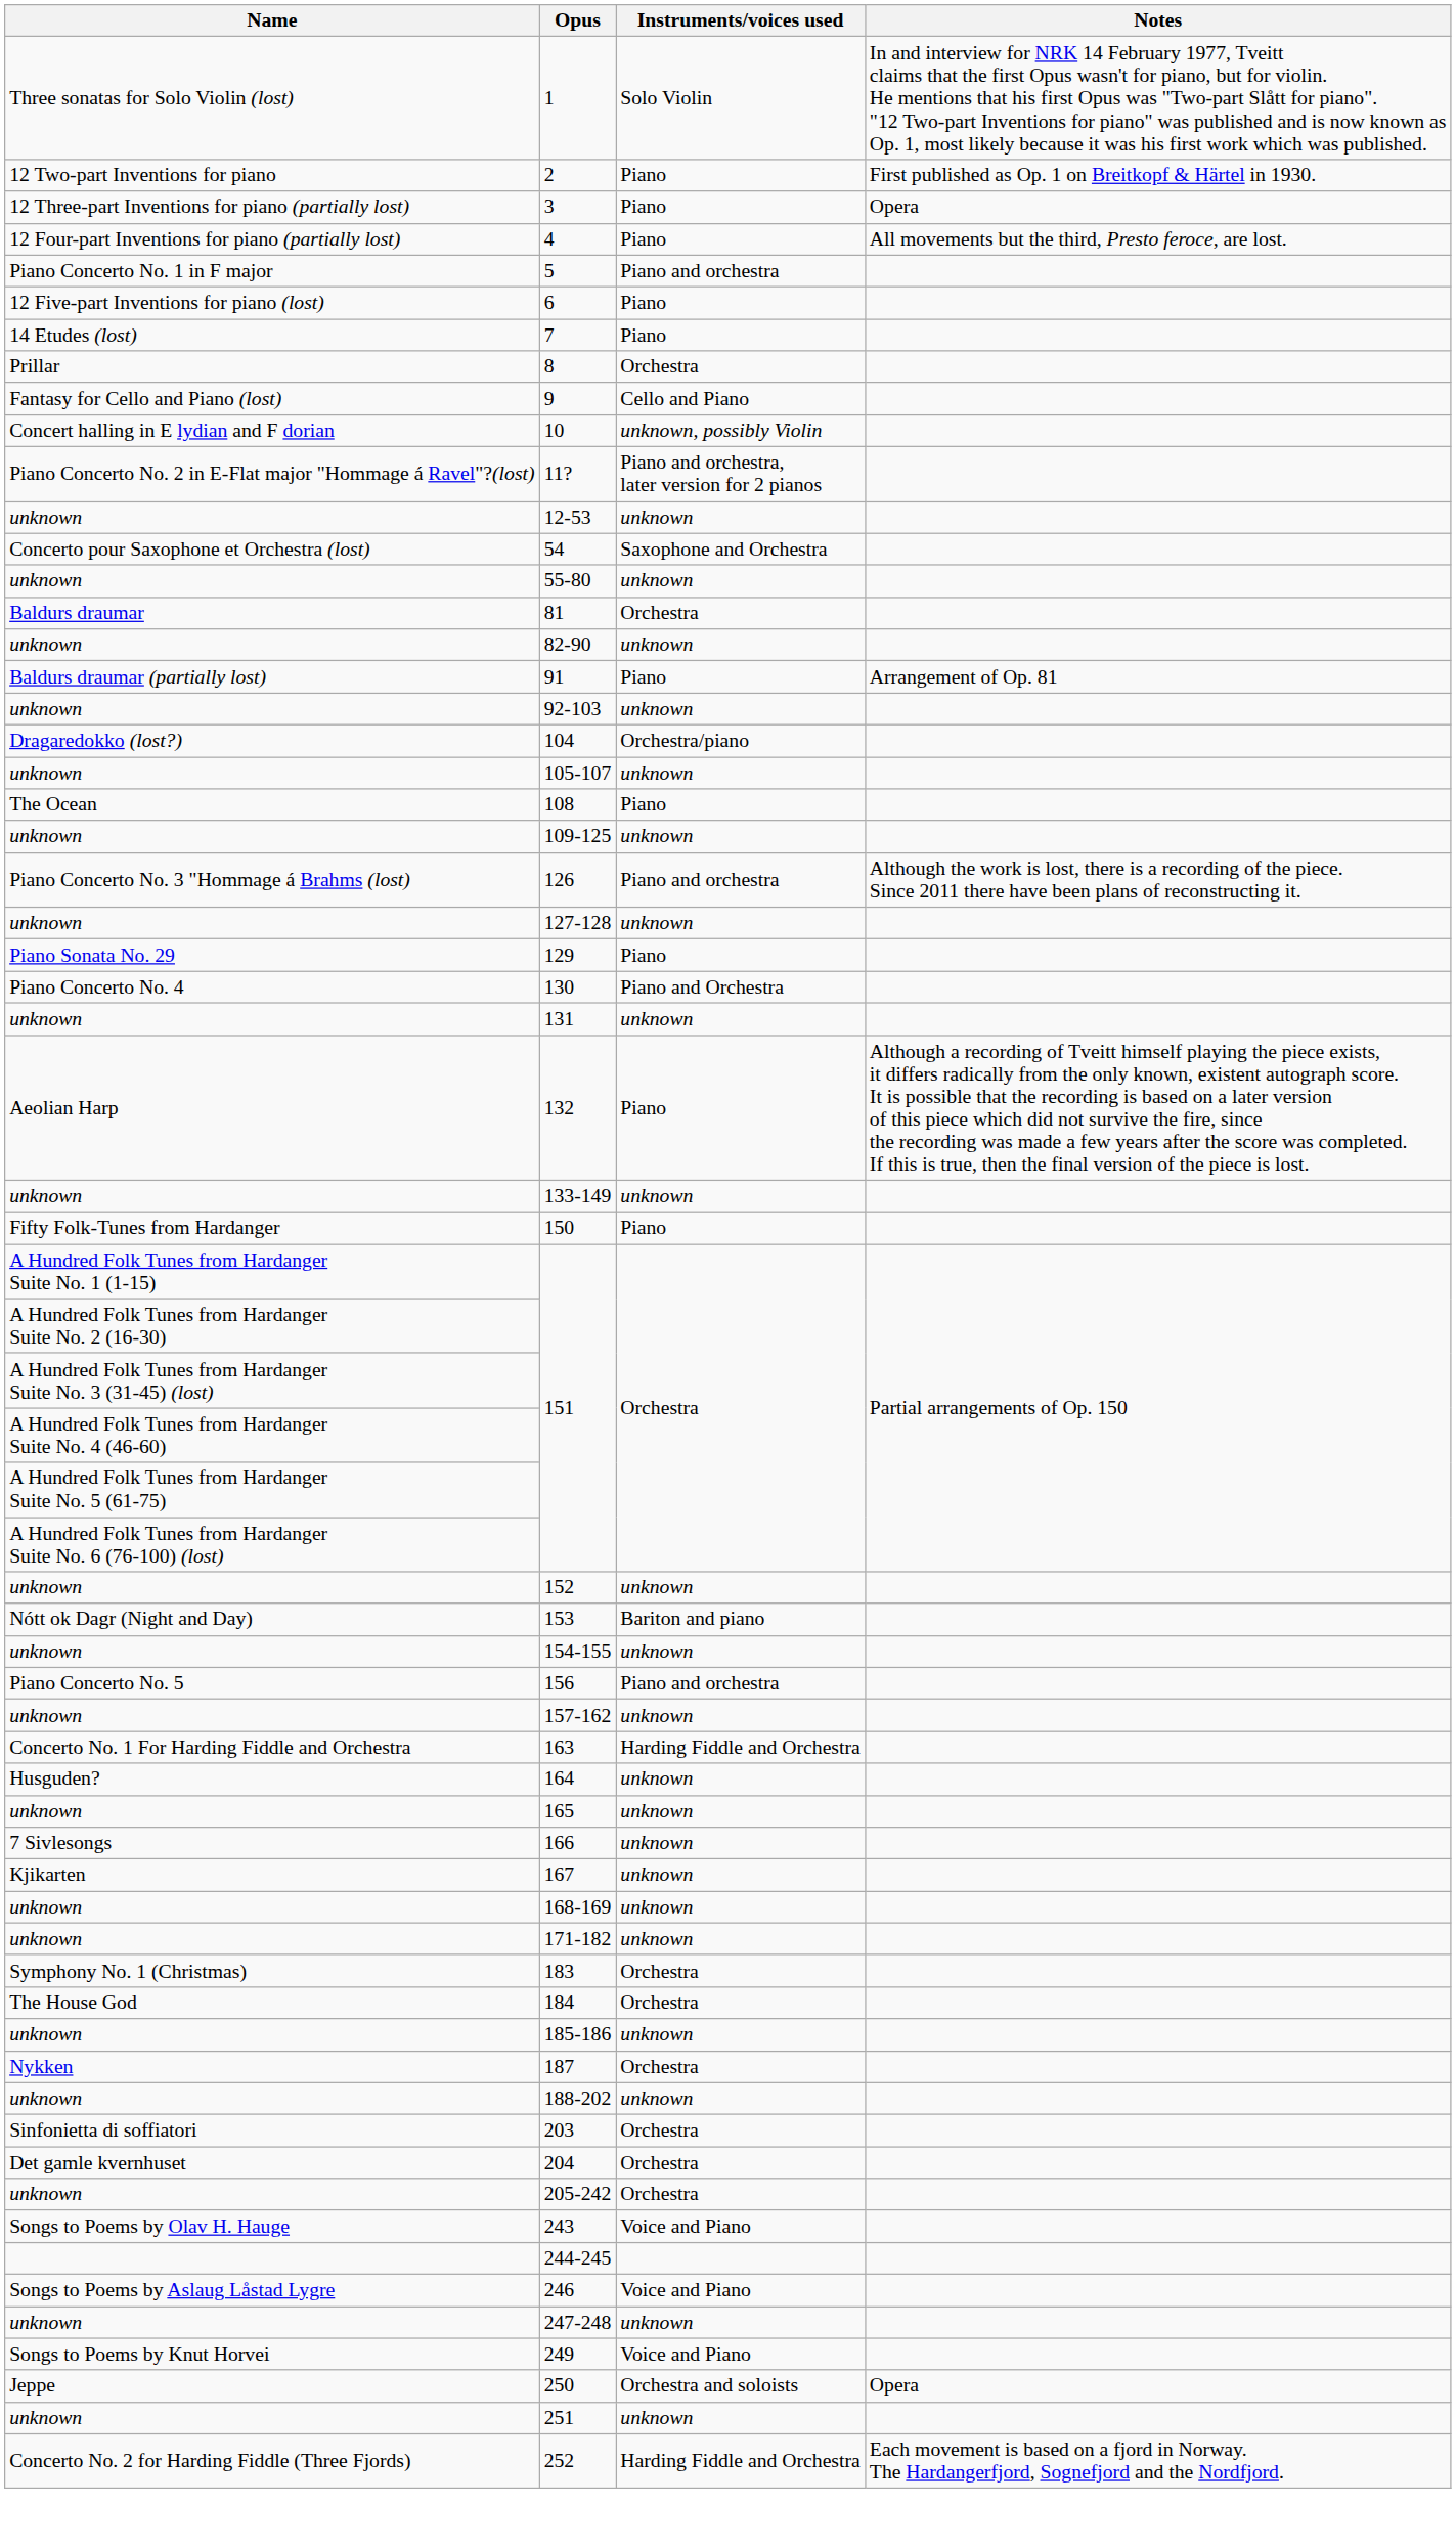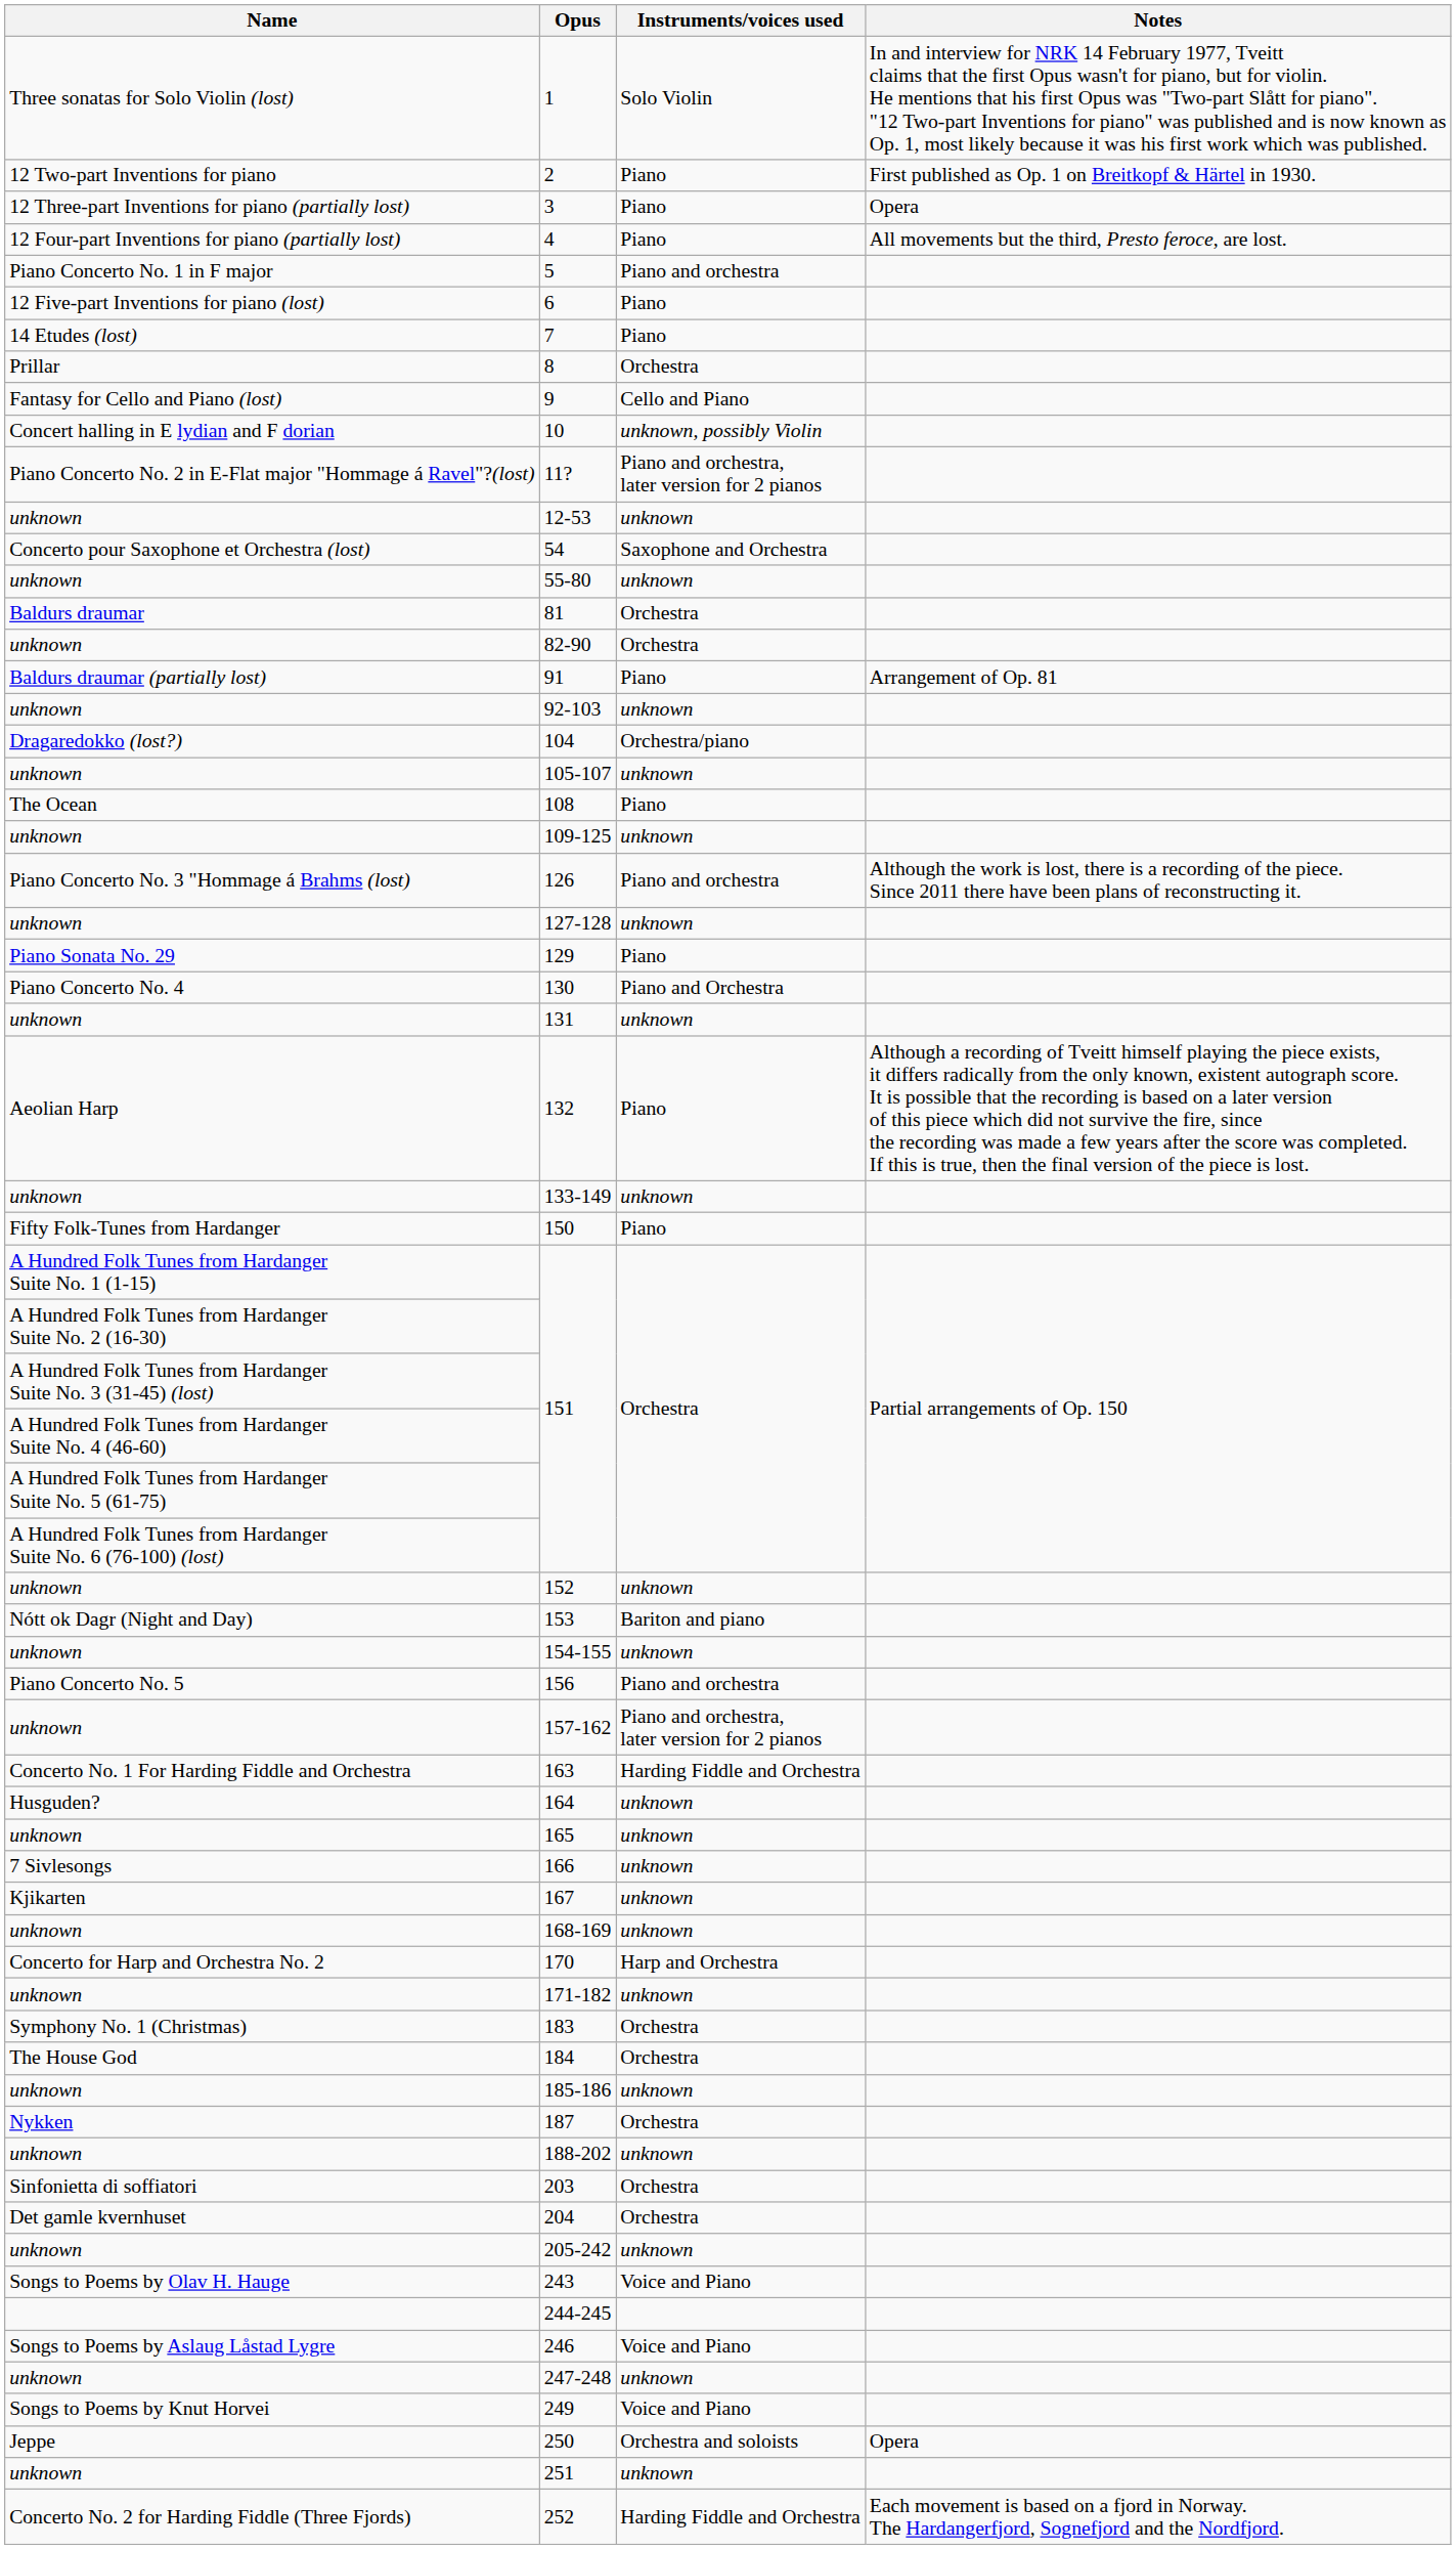 <table class="wikitable sortable">
 <tr>
 <th>Name</th>
 <th>Opus</th>
 <th>Instruments/voices used</th>
 <th>Notes</th>
 </tr>
 <tr>
 <td>Three sonatas for Solo Violin <em><span>(lost)</span></em></td>
 <td>1</td>
 <td>Solo Violin</td>
 <td>In and interview for <a href='#'>NRK</a> 14 February 1977, Tveitt<br>claims that the first Opus wasn't for piano, but for violin.<br>He mentions that his first Opus was "Two-part Slått for piano".<br>"12 Two-part Inventions for piano" was published and is now known as<br>Op. 1, most likely because it was his first work which was published.</td>
 </tr>
 <tr>
 <td>12 Two-part Inventions for piano</td>
 <td>2</td>
 <td>Piano</td>
 <td>First published as Op. 1 on <a href='#'>Breitkopf & Härtel</a> in 1930.</td>
 </tr>
 <tr>
 <td>12 Three-part Inventions for piano <em><span>(partially lost)</span></em></td>
 <td>3</td>
 <td>Piano</td>
 <td>Opera</td>
 </tr>
 <tr>
 <td>12 Four-part Inventions for piano <em><span>(partially lost)</span></em></td>
 <td>4</td>
 <td>Piano</td>
 <td>All movements but the third, <em>Presto feroce</em>, are lost.</td>
 </tr>
 <tr>
 <td>Piano Concerto No. 1 in F major</td>
 <td>5</td>
 <td>Piano and orchestra</td>
 <td></td>
 </tr>
 <tr>
 <td>12 Five-part Inventions for piano <em><span>(lost)</span></em></td>
 <td>6</td>
 <td>Piano</td>
 <td></td>
 </tr>
 <tr>
 <td>14 Etudes <em><span>(lost)</span></em></td>
 <td>7</td>
 <td>Piano</td>
 <td></td>
 </tr>
 <tr>
 <td>Prillar</td>
 <td>8</td>
 <td>Orchestra</td>
 <td></td>
 </tr>
 <tr>
 <td>Fantasy for Cello and Piano <em><span>(lost)</span></em></td>
 <td>9</td>
 <td>Cello and Piano</td>
 <td></td>
 </tr>
 <tr>
 <td>Concert halling in E <a href='#'>lydian</a> and F <a href='#'>dorian</a></td>
 <td>10</td>
 <td><em>unknown, possibly Violin</em></td>
 <td></td>
 </tr>
 <tr>
 <td>Piano Concerto No. 2 in E-Flat major "Hommage á <a href='#'>Ravel</a>"?<em><span>(lost)</span></em></td>
 <td>11?</td>
 <td>Piano and orchestra,<br>later version for 2 pianos</td>
 <td></td>
 </tr>
 <tr>
 <td><em>unknown</em></td>
 <td>12-53</td>
 <td><em>unknown</em></td>
 <td></td>
 </tr>
 <tr>
 <td>Concerto pour Saxophone et Orchestra <em><span>(lost)</span></em></td>
 <td>54</td>
 <td>Saxophone and Orchestra</td>
 <td></td>
 </tr>
 <tr>
 <td><em>unknown</em></td>
 <td>55-80</td>
 <td><em>unknown</em></td>
 <td></td>
 </tr>
 <tr>
 <td><a href='#'>Baldurs draumar</a></td>
 <td>81</td>
 <td>Orchestra</td>
 <td></td>
 </tr>
 <tr>
 <td><em>unknown</em></td>
 <td>82-90</td>
-<td><em>unknown</em></td>
+<td>Orchestra</td>
 <td></td>
 </tr>
 <tr>
 <td><a href='#'>Baldurs draumar</a> <em><span>(partially lost)</span></em></td>
 <td>91</td>
 <td>Piano</td>
 <td>Arrangement of Op. 81</td>
 </tr>
 <tr>
 <td><em>unknown</em></td>
 <td>92-103</td>
 <td><em>unknown</em></td>
 <td></td>
 </tr>
 <tr>
 <td><a href='#'>Dragaredokko</a> <em><span>(lost?)</span></em></td>
 <td>104</td>
 <td>Orchestra/piano</td>
 <td></td>
 </tr>
 <tr>
 <td><em>unknown</em></td>
 <td>105-107</td>
 <td><em>unknown</em></td>
 <td></td>
 </tr>
 <tr>
 <td>The Ocean</td>
 <td>108</td>
 <td>Piano</td>
 <td></td>
 </tr>
 <tr>
 <td><em>unknown</em></td>
 <td>109-125</td>
 <td><em>unknown</em></td>
 <td></td>
 </tr>
 <tr>
 <td>Piano Concerto No. 3 "Hommage á <a href='#'>Brahms</a> <em><span>(lost)</span></em></td>
 <td>126</td>
 <td>Piano and orchestra</td>
 <td>Although the work is lost, there is a recording of the piece.<br>Since 2011 there have been plans of reconstructing it.</td>
 </tr>
 <tr>
 <td><em>unknown</em></td>
 <td>127-128</td>
 <td><em>unknown</em></td>
 <td></td>
 </tr>
 <tr>
 <td><a href='#'>Piano Sonata No. 29</a></td>
 <td>129</td>
 <td>Piano</td>
 <td></td>
 </tr>
 <tr>
 <td>Piano Concerto No. 4</td>
 <td>130</td>
 <td>Piano and Orchestra</td>
 <td></td>
 </tr>
 <tr>
 <td><em>unknown</em></td>
 <td>131</td>
 <td><em>unknown</em></td>
 <td></td>
 </tr>
 <tr>
 <td>Aeolian Harp</td>
 <td>132</td>
 <td>Piano</td>
 <td>Although a recording of Tveitt himself playing the piece exists,<br>it differs radically from the only known, existent autograph score.<br>It is possible that the recording is based on a later version<br>of this piece which did not survive the fire, since<br>the recording was made a few years after the score was completed.<br>If this is true, then the final version of the piece is lost.</td>
 </tr>
 <tr>
 <td><em>unknown</em></td>
 <td>133-149</td>
 <td><em>unknown</em></td>
 <td></td>
 </tr>
 <tr>
 <td>Fifty Folk-Tunes from Hardanger</td>
 <td>150</td>
 <td>Piano</td>
 <td></td>
 </tr>
 <tr>
 <td><a href='#'>A Hundred Folk Tunes from Hardanger</a><br>Suite No. 1 (1-15)</td>
 <td rowspan="6">151</td>
 <td rowspan="6">Orchestra</td>
 <td rowspan="6">Partial arrangements of Op. 150</td>
 </tr>
 <tr>
 <td>A Hundred Folk Tunes from Hardanger<br>Suite No. 2 (16-30)</td>
 </tr>
 <tr>
 <td>A Hundred Folk Tunes from Hardanger<br>Suite No. 3 (31-45) <em><span>(lost)</span></em></td>
 </tr>
 <tr>
 <td>A Hundred Folk Tunes from Hardanger<br>Suite No. 4 (46-60)</td>
 </tr>
 <tr>
 <td>A Hundred Folk Tunes from Hardanger<br>Suite No. 5 (61-75)</td>
 </tr>
 <tr>
 <td>A Hundred Folk Tunes from Hardanger<br>Suite No. 6 (76-100) <em><span>(lost)</span></em></td>
 </tr>
 <tr>
 <td><em>unknown</em></td>
 <td>152</td>
 <td><em>unknown</em></td>
 <td></td>
 </tr>
 <tr>
 <td>Nótt ok Dagr (Night and Day)</td>
 <td>153</td>
 <td>Bariton and piano</td>
 <td></td>
 </tr>
 <tr>
 <td><em>unknown</em></td>
 <td>154-155</td>
 <td><em>unknown</em></td>
 <td></td>
 </tr>
 <tr>
 <td>Piano Concerto No. 5</td>
 <td>156</td>
 <td>Piano and orchestra</td>
 <td></td>
 </tr>
 <tr>
 <td><em>unknown</em></td>
 <td>157-162</td>
-<td><em>unknown</em></td>
+<td>Piano and orchestra,<br>later version for 2 pianos</td>
 <td></td>
 </tr>
 <tr>
 <td>Concerto No. 1 For Harding Fiddle and Orchestra</td>
 <td>163</td>
 <td>Harding Fiddle and Orchestra</td>
 <td></td>
 </tr>
 <tr>
 <td>Husguden?</td>
 <td>164</td>
 <td><em>unknown</em></td>
 <td></td>
 </tr>
 <tr>
 <td><em>unknown</em></td>
 <td>165</td>
 <td><em>unknown</em></td>
 <td></td>
 </tr>
 <tr>
 <td>7 Sivlesongs</td>
 <td>166</td>
 <td><em>unknown</em></td>
 <td></td>
 </tr>
 <tr>
 <td>Kjikarten</td>
 <td>167</td>
 <td><em>unknown</em></td>
 <td></td>
 </tr>
 <tr>
 <td><em>unknown</em></td>
 <td>168-169</td>
 <td><em>unknown</em></td>
+<td></td>
+</tr>
+<tr>
+<td>Concerto for Harp and Orchestra No. 2</td>
+<td>170</td>
+<td>Harp and Orchestra</td>
 <td></td>
 </tr>
 <tr>
 <td><em>unknown</em></td>
 <td>171-182</td>
 <td><em>unknown</em></td>
 <td></td>
 </tr>
 <tr>
 <td>Symphony No. 1 (Christmas)</td>
 <td>183</td>
 <td>Orchestra</td>
 <td></td>
 </tr>
 <tr>
 <td>The House God</td>
 <td>184</td>
 <td>Orchestra</td>
 <td></td>
 </tr>
 <tr>
 <td><em>unknown</em></td>
 <td>185-186</td>
 <td><em>unknown</em></td>
 <td></td>
 </tr>
 <tr>
 <td><a href='#'>Nykken</a></td>
 <td>187</td>
 <td>Orchestra</td>
 <td></td>
 </tr>
 <tr>
 <td><em>unknown</em></td>
 <td>188-202</td>
 <td><em>unknown</em></td>
 <td></td>
 </tr>
 <tr>
 <td>Sinfonietta di soffiatori</td>
 <td>203</td>
 <td>Orchestra</td>
 <td></td>
 </tr>
 <tr>
 <td>Det gamle kvernhuset</td>
 <td>204</td>
 <td>Orchestra</td>
 <td></td>
 </tr>
 <tr>
 <td><em>unknown</em></td>
 <td>205-242</td>
-<td>Orchestra</td>
+<td><em>unknown</em></td>
 <td></td>
 </tr>
 <tr>
 <td>Songs to Poems by <a href='#'>Olav H. Hauge</a></td>
 <td>243</td>
 <td>Voice and Piano</td>
 <td></td>
 </tr>
 <tr>
 <td></td>
 <td>244-245</td>
 <td></td>
 <td></td>
 </tr>
 <tr>
 <td>Songs to Poems by <a href='#'>Aslaug Låstad Lygre</a></td>
 <td>246</td>
 <td>Voice and Piano</td>
 <td></td>
 </tr>
 <tr>
 <td><em>unknown</em></td>
 <td>247-248</td>
 <td><em>unknown</em></td>
 <td></td>
 </tr>
 <tr>
 <td>Songs to Poems by Knut Horvei</td>
 <td>249</td>
 <td>Voice and Piano</td>
 <td></td>
 </tr>
 <tr>
 <td>Jeppe</td>
 <td>250</td>
 <td>Orchestra and soloists</td>
 <td>Opera</td>
 </tr>
 <tr>
 <td><em>unknown</em></td>
 <td>251</td>
 <td><em>unknown</em></td>
 <td></td>
 </tr>
 <tr>
 <td>Concerto No. 2 for Harding Fiddle (Three Fjords)</td>
 <td>252</td>
 <td>Harding Fiddle and Orchestra</td>
 <td>Each movement is based on a fjord in Norway.<br>The <a href='#'>Hardangerfjord</a>, <a href='#'>Sognefjord</a> and the <a href='#'>Nordfjord</a>.</td>
 </tr>
 </table>
